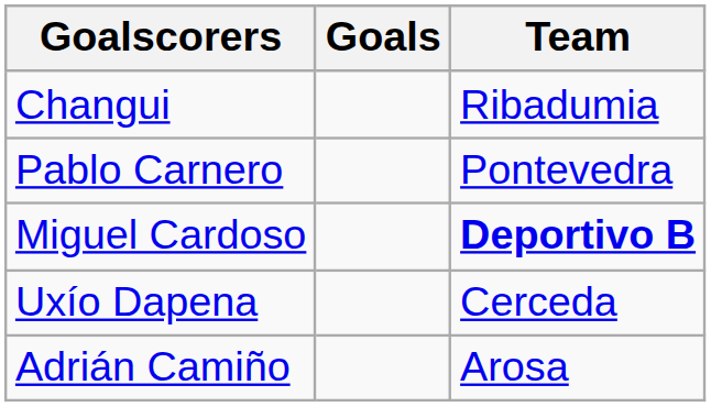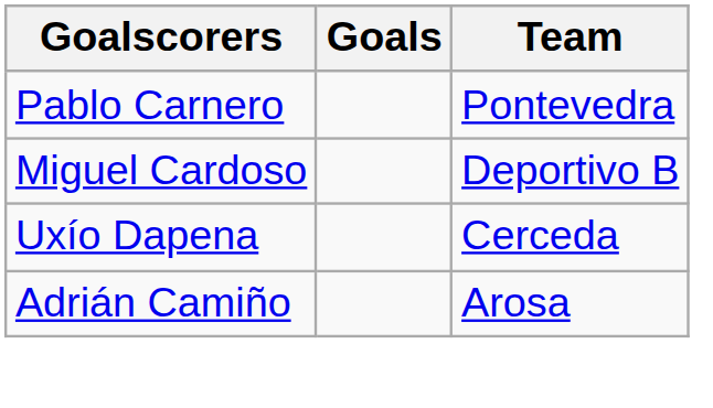 <table class="wikitable sortable" class="wikitable">
 <tr style="background:#ccc; text-align:center;">
 <th>Goalscorers</th>
 <th>Goals</th>
 <th>Team</th>
-</tr>
-<tr>
-<td> <a href='#'>Changui</a></td>
-<td></td>
-<td><a href='#'>Ribadumia</a></td>
 </tr>
 <tr>
 <td> <a href='#'>Pablo Carnero</a></td>
 <td></td>
 <td><a href='#'>Pontevedra</a></td>
 </tr>
 <tr>
 <td> <a href='#'>Miguel Cardoso</a></td>
 <td></td>
-<td><strong><a href='#'>Deportivo B</a></strong></td>
+<td><a href='#'>Deportivo B</a></td>
 </tr>
 <tr>
 <td> <a href='#'>Uxío Dapena</a></td>
 <td></td>
 <td><a href='#'>Cerceda</a></td>
 </tr>
 <tr>
 <td> <a href='#'>Adrián Camiño</a></td>
 <td></td>
 <td><a href='#'>Arosa</a></td>
 </tr>
 </table>
